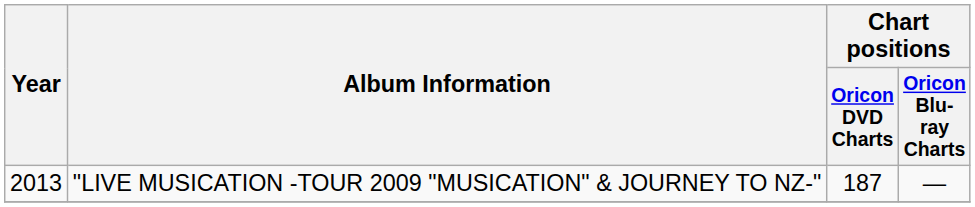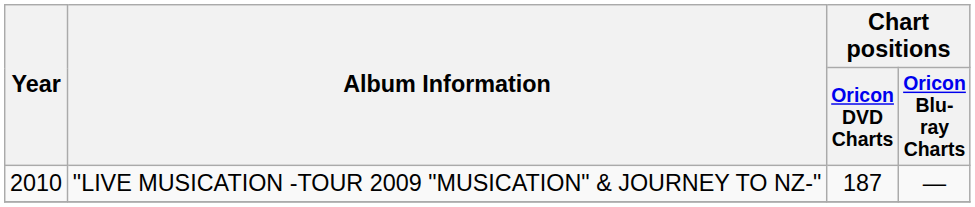 <table class="wikitable">
 <tr>
 <th rowspan="2">Year</th>
 <th rowspan="2">Album Information</th>
 <th colspan="2">Chart positions</th>
 </tr>
 <tr style="font-size:smaller;">
 <th width="35"><a href='#'>Oricon</a> DVD Charts</th>
 <th width="35"><a href='#'>Oricon</a> Blu-ray Charts</th>
 </tr>
 <tr>
-<td align="center" rowspan="1">2013</td>
+<td align="center" rowspan="1">2010</td>
 <td>"LIVE MUSICATION -TOUR 2009 "MUSICATION" & JOURNEY TO NZ-"<br></td>
 <td align="center">187</td>
 <td align="center">—</td>
 </tr>
 <tr>
 </tr>
 </table>
